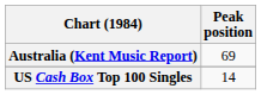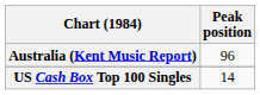 <table class="wikitable sortable plainrowheaders" style="text-align:center">
 <tr>
 <th scope="col">Chart (1984)</th>
 <th scope="col">Peak<br>position</th>
 </tr>
 <tr>
 <th scope="row">Australia (<a href='#'>Kent Music Report</a>)</th>
-<td>69</td>
+<td>96</td>
 </tr>
 <tr>
 </tr>
 <tr>
 </tr>
 <tr>
 </tr>
 <tr>
 </tr>
 <tr>
 <th scope="row">US <em><a href='#'>Cash Box</a></em> Top 100 Singles</th>
 <td>14</td>
 </tr>
 </table>
